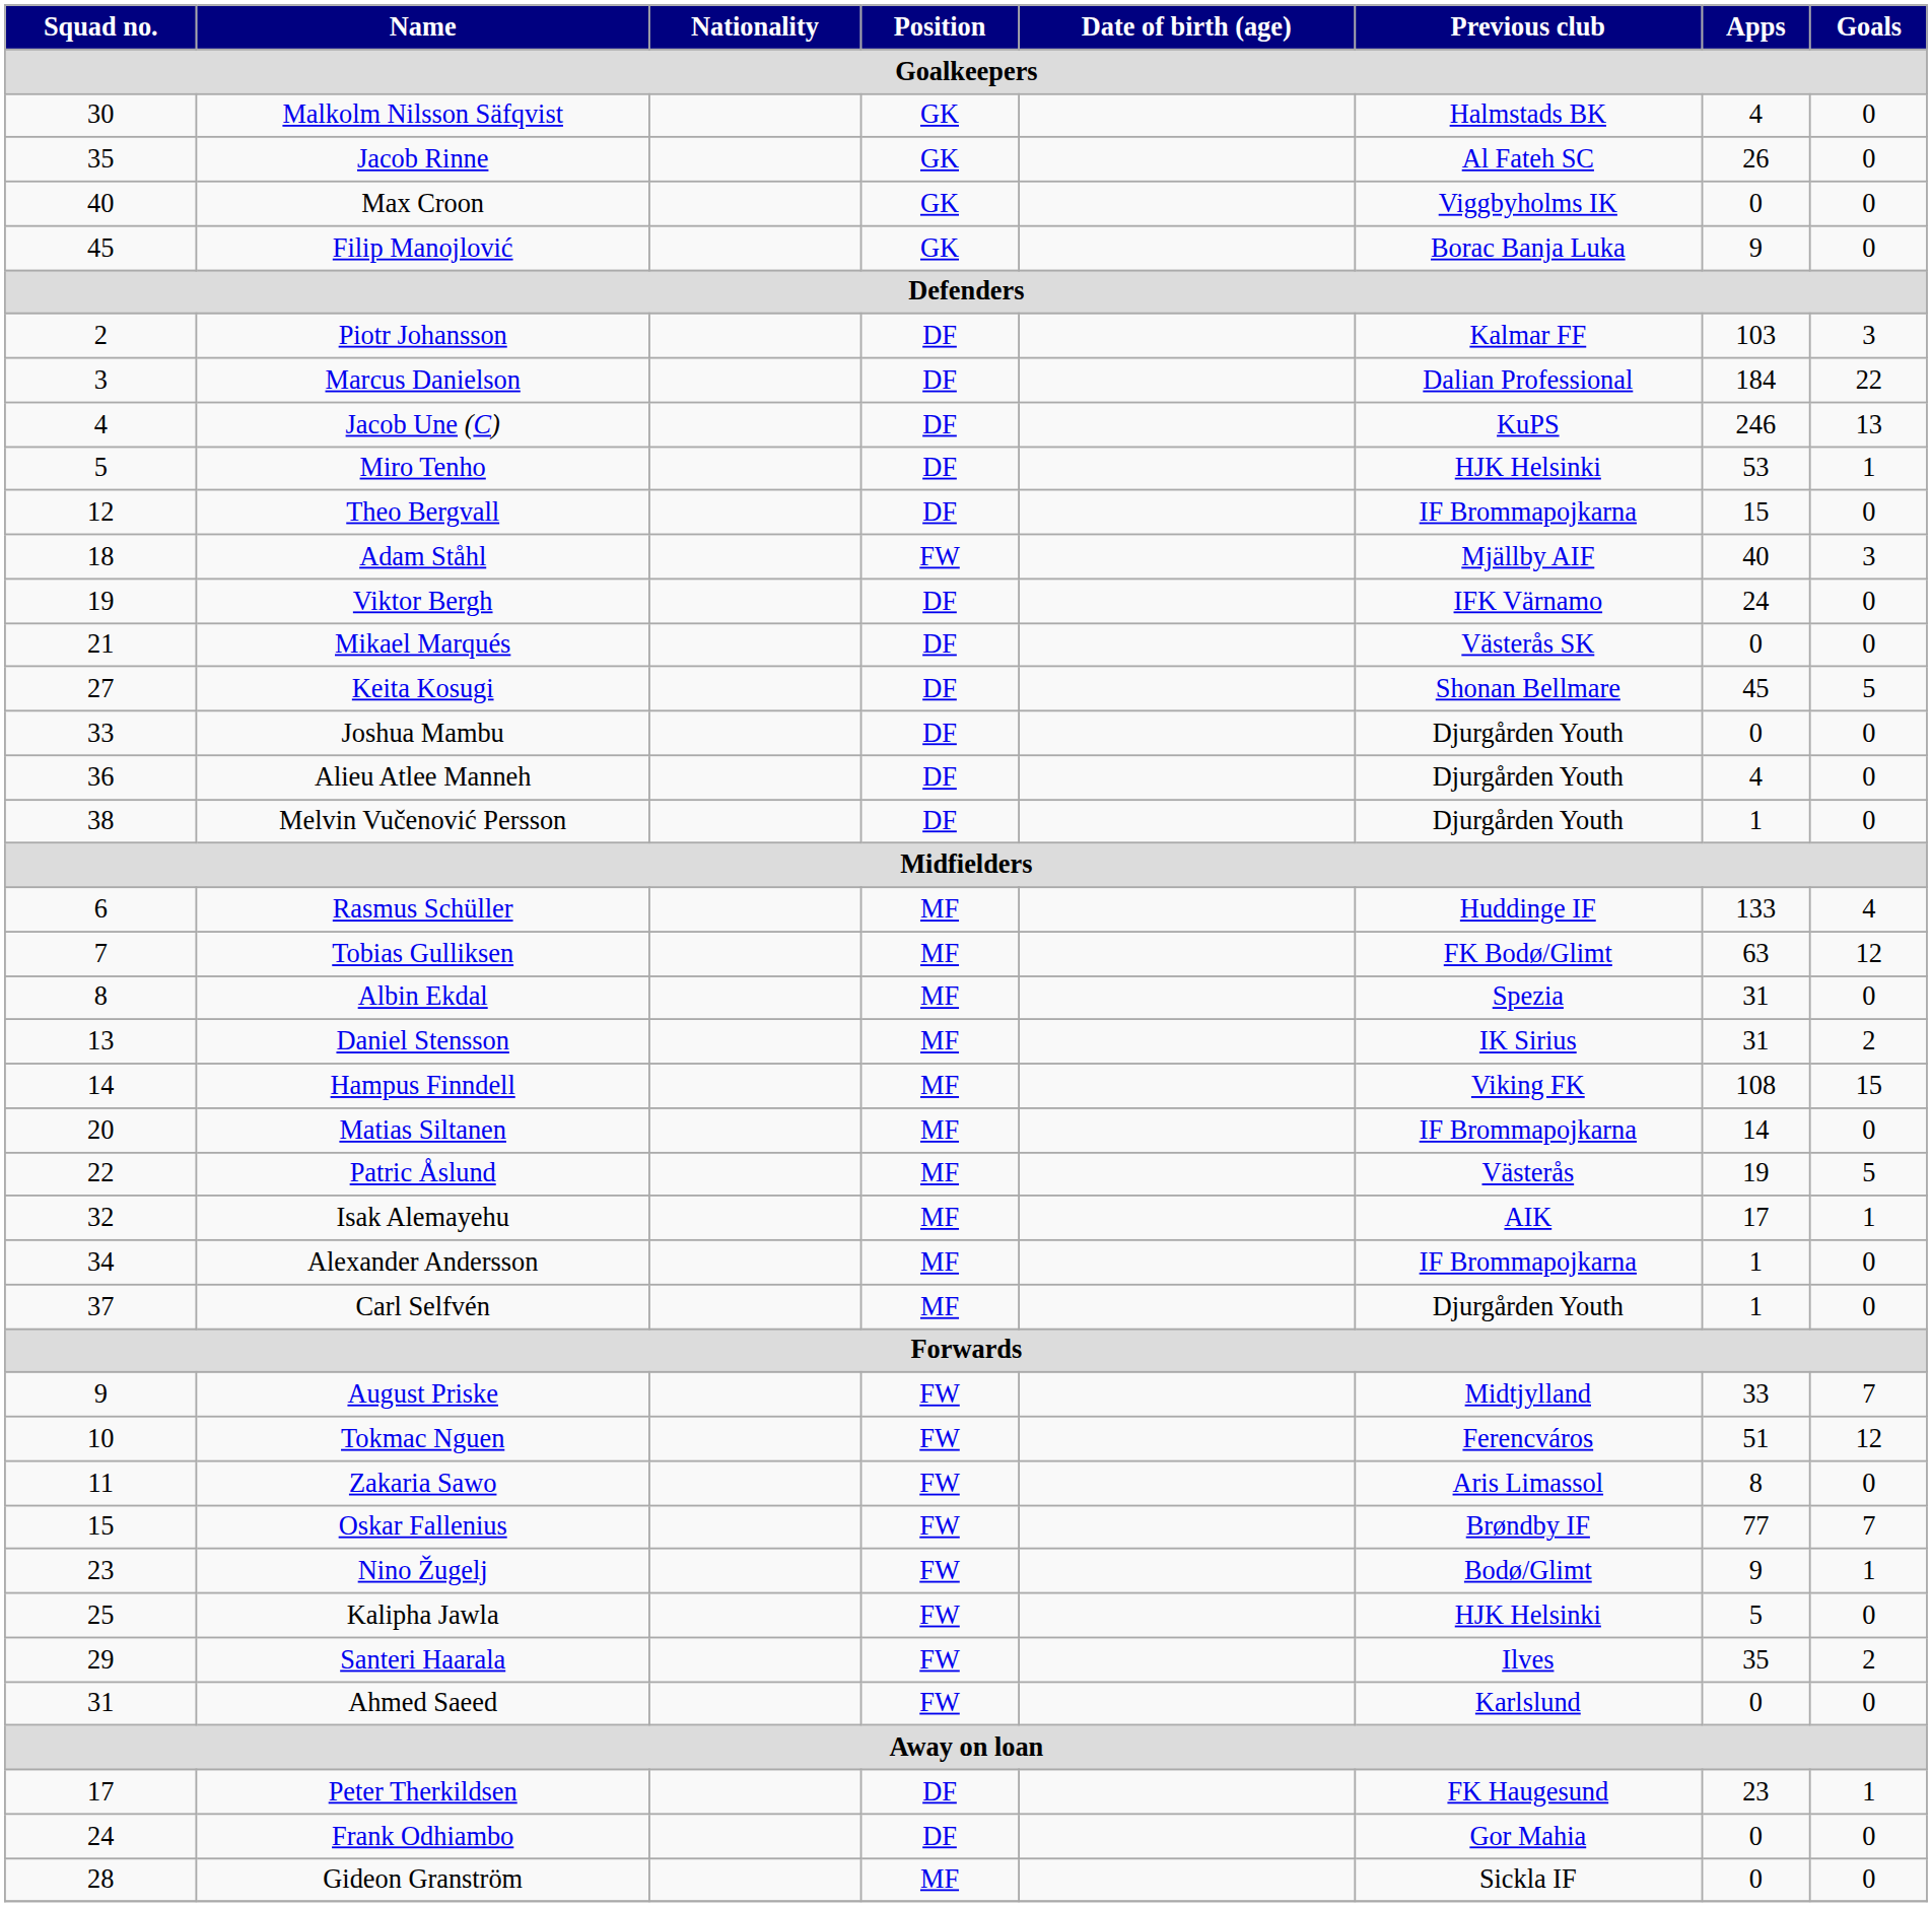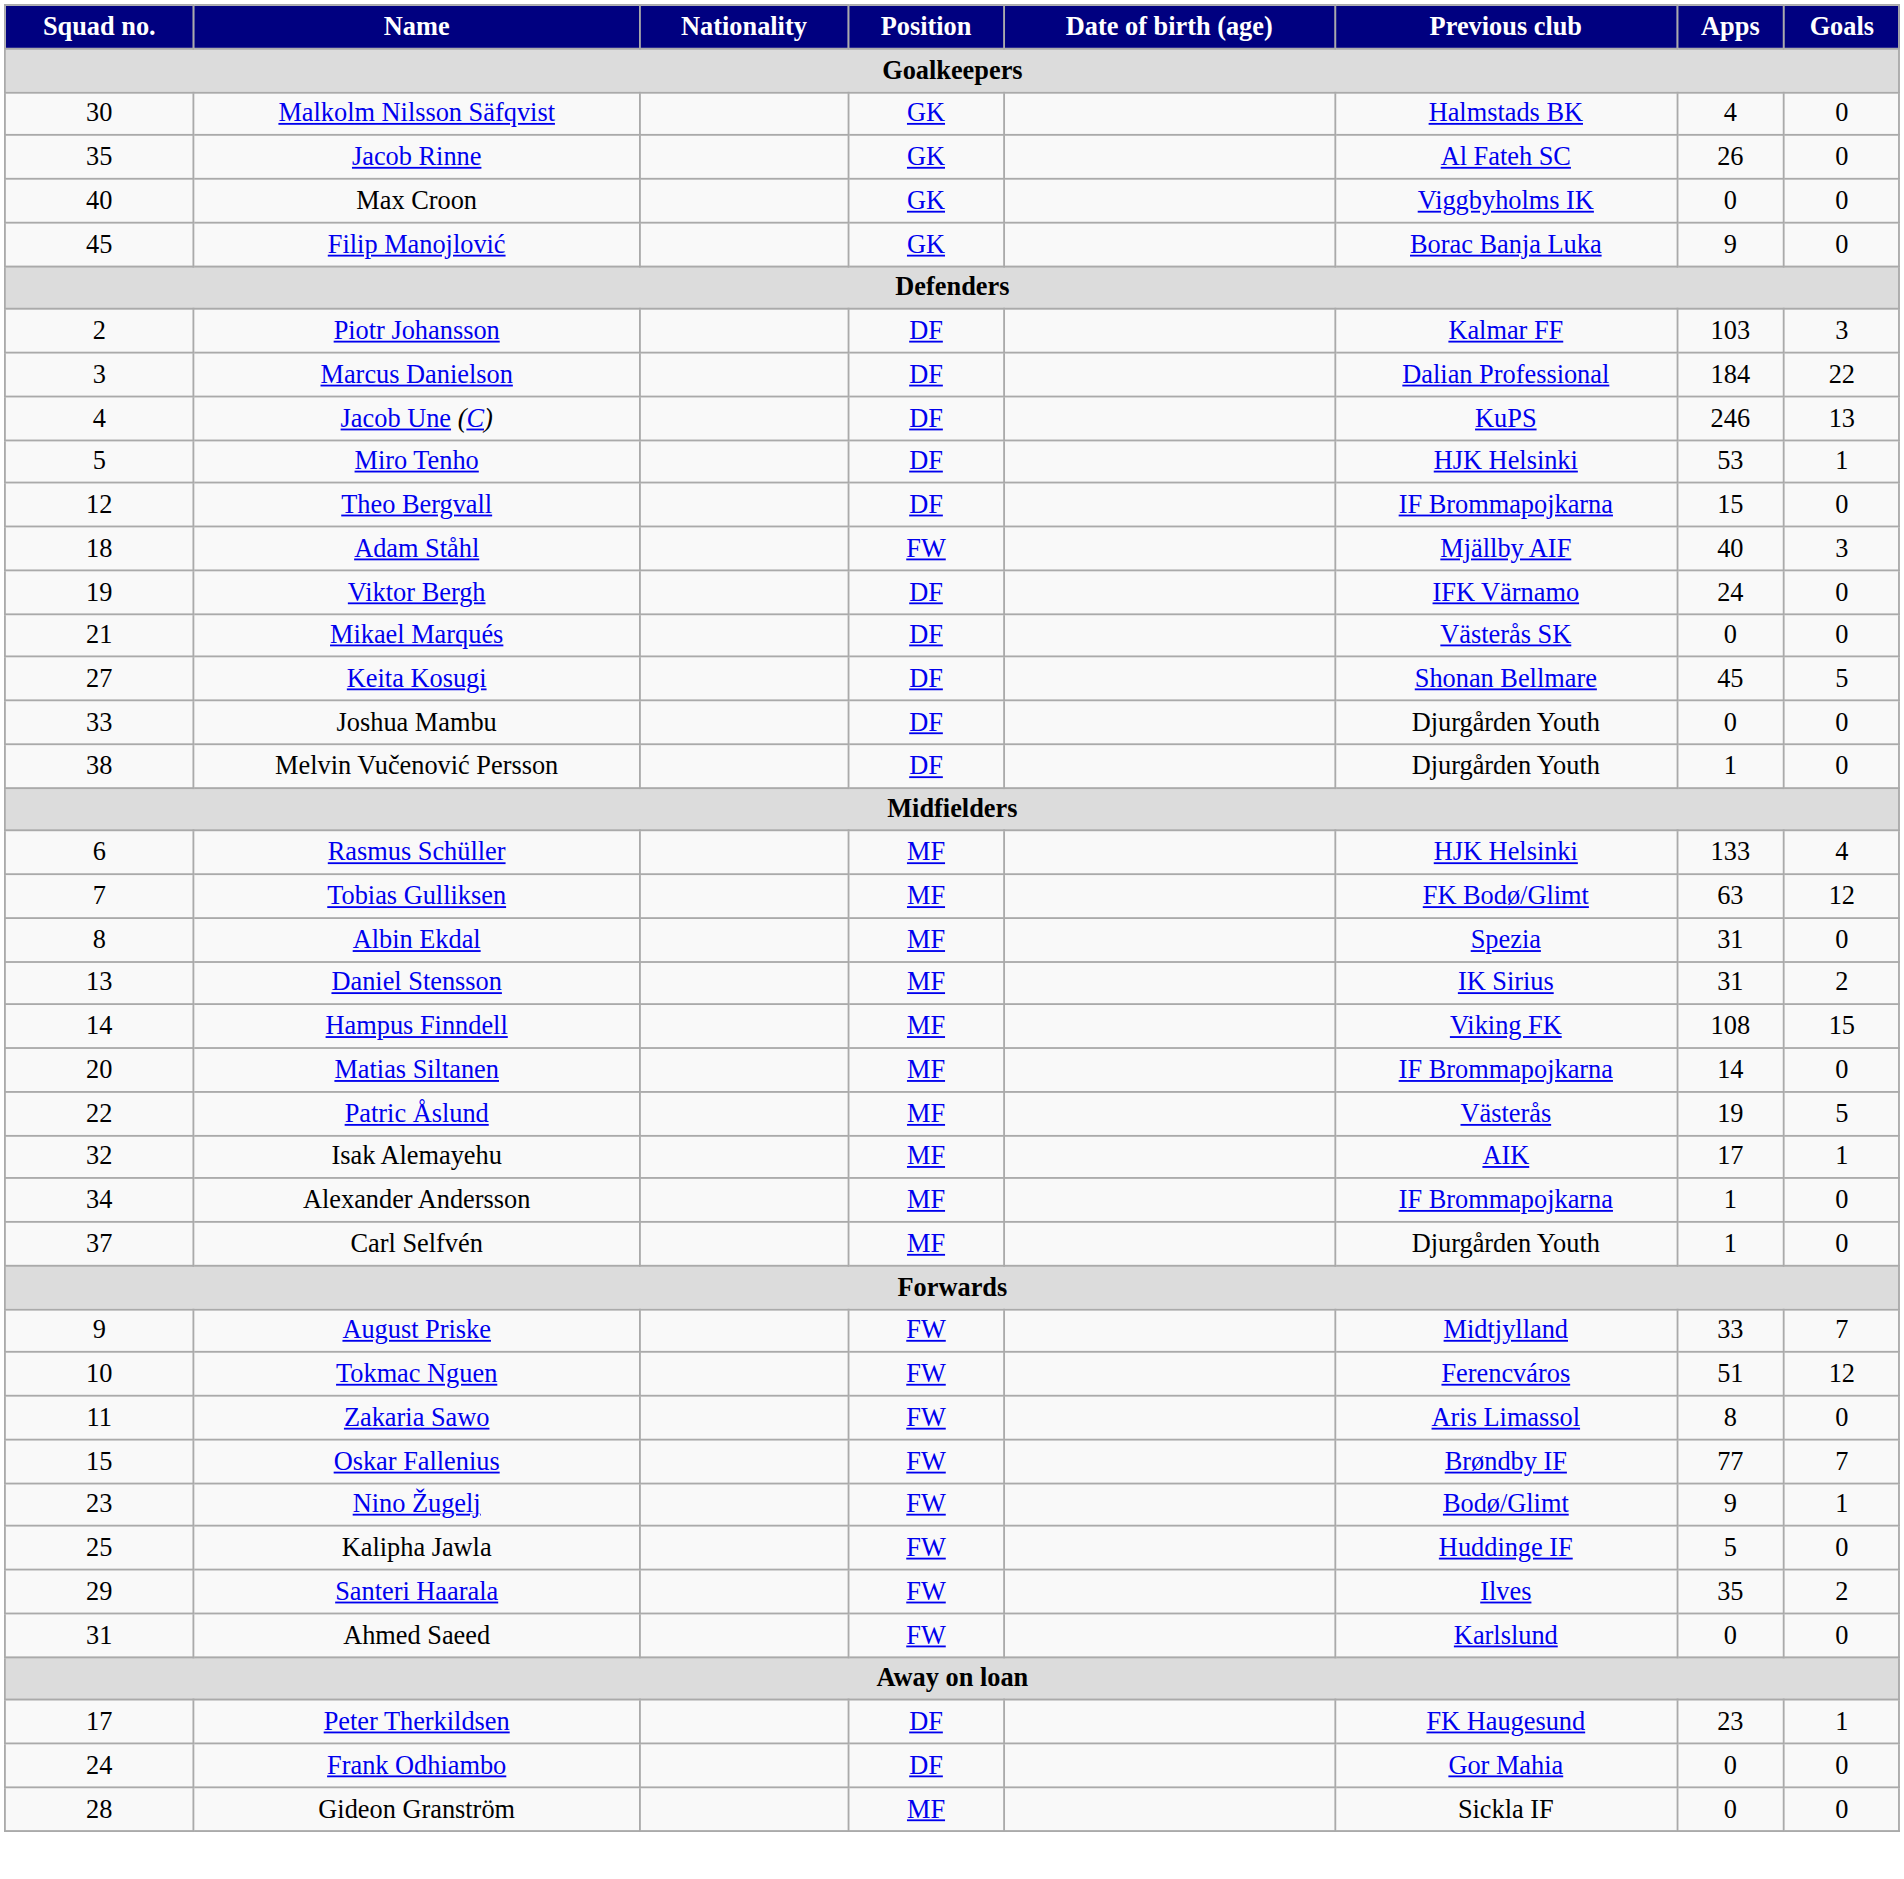 <table class="wikitable" style="text-align:center; font-size:90%; width:82%;">
 <tr>
 <th style="background:#000080; color:white; text-align:center;">Squad no.</th>
 <th style="background:#000080; color:white; text-align:center;">Name</th>
 <th style="background:#000080; color:white; text-align:center;">Nationality</th>
 <th style="background:#000080; color:white; text-align:center;">Position</th>
 <th style="background:#000080; color:white; text-align:center;">Date of birth (age)</th>
 <th style="background:#000080; color:white; text-align:center;">Previous club</th>
 <th style="background:#000080; color:white; text-align:center;">Apps</th>
 <th style="background:#000080; color:white; text-align:center;">Goals</th>
 </tr>
 <tr>
 <th colspan="8" style="background:#dcdcdc; text-align:center;">Goalkeepers</th>
 </tr>
 <tr>
 <td>30</td>
 <td><a href='#'>Malkolm Nilsson Säfqvist</a></td>
 <td></td>
 <td><a href='#'>GK</a></td>
 <td></td>
 <td> <a href='#'>Halmstads BK</a></td>
 <td>4</td>
 <td>0</td>
 </tr>
 <tr>
 <td>35</td>
 <td><a href='#'>Jacob Rinne</a></td>
 <td></td>
 <td><a href='#'>GK</a></td>
 <td></td>
 <td> <a href='#'>Al Fateh SC</a></td>
 <td>26</td>
 <td>0</td>
 </tr>
 <tr>
 <td>40</td>
 <td>Max Croon</td>
 <td></td>
 <td><a href='#'>GK</a></td>
 <td></td>
 <td> <a href='#'>Viggbyholms IK</a></td>
 <td>0</td>
 <td>0</td>
 </tr>
 <tr>
 <td>45</td>
 <td><a href='#'>Filip Manojlović</a></td>
 <td></td>
 <td><a href='#'>GK</a></td>
 <td></td>
 <td> <a href='#'>Borac Banja Luka</a></td>
 <td>9</td>
 <td>0</td>
 </tr>
 <tr>
 <th colspan="8" style="background:#dcdcdc; text-align:center;">Defenders</th>
 </tr>
 <tr>
 <td>2</td>
 <td><a href='#'>Piotr Johansson</a></td>
 <td></td>
 <td><a href='#'>DF</a></td>
 <td></td>
 <td> <a href='#'>Kalmar FF</a></td>
 <td>103</td>
 <td>3</td>
 </tr>
 <tr>
 <td>3</td>
 <td><a href='#'>Marcus Danielson</a></td>
 <td></td>
 <td><a href='#'>DF</a></td>
 <td></td>
 <td> <a href='#'>Dalian Professional</a></td>
 <td>184</td>
 <td>22</td>
 </tr>
 <tr>
 <td>4</td>
 <td><a href='#'>Jacob Une</a> <em>(<a href='#'>C</a>)</em></td>
 <td></td>
 <td><a href='#'>DF</a></td>
 <td></td>
 <td> <a href='#'>KuPS</a></td>
 <td>246</td>
 <td>13</td>
 </tr>
 <tr>
 <td>5</td>
 <td><a href='#'>Miro Tenho</a></td>
 <td></td>
 <td><a href='#'>DF</a></td>
 <td></td>
 <td> <a href='#'>HJK Helsinki</a></td>
 <td>53</td>
 <td>1</td>
 </tr>
 <tr>
 <td>12</td>
 <td><a href='#'>Theo Bergvall</a></td>
 <td></td>
 <td><a href='#'>DF</a></td>
 <td></td>
 <td> <a href='#'>IF Brommapojkarna</a></td>
 <td>15</td>
 <td>0</td>
 </tr>
 <tr>
 <td>18</td>
 <td><a href='#'>Adam Ståhl</a></td>
 <td></td>
 <td><a href='#'>FW</a></td>
 <td></td>
 <td> <a href='#'>Mjällby AIF</a></td>
 <td>40</td>
 <td>3</td>
 </tr>
 <tr>
 <td>19</td>
 <td><a href='#'>Viktor Bergh</a></td>
 <td></td>
 <td><a href='#'>DF</a></td>
 <td></td>
 <td> <a href='#'>IFK Värnamo</a></td>
 <td>24</td>
 <td>0</td>
 </tr>
 <tr>
 <td>21</td>
 <td><a href='#'>Mikael Marqués</a></td>
 <td></td>
 <td><a href='#'>DF</a></td>
 <td></td>
 <td> <a href='#'>Västerås SK</a></td>
 <td>0</td>
 <td>0</td>
 </tr>
 <tr>
 <td>27</td>
 <td><a href='#'>Keita Kosugi</a></td>
 <td></td>
 <td><a href='#'>DF</a></td>
 <td></td>
 <td> <a href='#'>Shonan Bellmare</a></td>
 <td>45</td>
 <td>5</td>
 </tr>
 <tr>
 <td>33</td>
 <td>Joshua Mambu</td>
 <td></td>
 <td><a href='#'>DF</a></td>
 <td></td>
 <td> Djurgården Youth</td>
 <td>0</td>
 <td>0</td>
 </tr>
 <tr>
-<td>36</td>
-<td>Alieu Atlee Manneh</td>
-<td></td>
-<td><a href='#'>DF</a></td>
-<td></td>
-<td> Djurgården Youth</td>
-<td>4</td>
-<td>0</td>
-</tr>
-<tr>
 <td>38</td>
 <td>Melvin Vučenović Persson</td>
 <td></td>
 <td><a href='#'>DF</a></td>
 <td></td>
 <td> Djurgården Youth</td>
 <td>1</td>
 <td>0</td>
 </tr>
 <tr>
 <th colspan="8" style="background:#dcdcdc; text-align:center;">Midfielders</th>
 </tr>
 <tr>
 <td>6</td>
 <td><a href='#'>Rasmus Schüller</a></td>
 <td></td>
 <td><a href='#'>MF</a></td>
 <td></td>
-<td> <a href='#'>Huddinge IF</a></td>
+<td> <a href='#'>HJK Helsinki</a></td>
 <td>133</td>
 <td>4</td>
 </tr>
 <tr>
 <td>7</td>
 <td><a href='#'>Tobias Gulliksen</a></td>
 <td></td>
 <td><a href='#'>MF</a></td>
 <td></td>
 <td> <a href='#'>FK Bodø/Glimt</a></td>
 <td>63</td>
 <td>12</td>
 </tr>
 <tr>
 <td>8</td>
 <td><a href='#'>Albin Ekdal</a></td>
 <td></td>
 <td><a href='#'>MF</a></td>
 <td></td>
 <td> <a href='#'>Spezia</a></td>
 <td>31</td>
 <td>0</td>
 </tr>
 <tr>
 <td>13</td>
 <td><a href='#'>Daniel Stensson</a></td>
 <td></td>
 <td><a href='#'>MF</a></td>
 <td></td>
 <td> <a href='#'>IK Sirius</a></td>
 <td>31</td>
 <td>2</td>
 </tr>
 <tr>
 <td>14</td>
 <td><a href='#'>Hampus Finndell</a></td>
 <td></td>
 <td><a href='#'>MF</a></td>
 <td></td>
 <td> <a href='#'>Viking FK</a></td>
 <td>108</td>
 <td>15</td>
 </tr>
 <tr>
 <td>20</td>
 <td><a href='#'>Matias Siltanen</a></td>
 <td></td>
 <td><a href='#'>MF</a></td>
 <td></td>
 <td> <a href='#'>IF Brommapojkarna</a></td>
 <td>14</td>
 <td>0</td>
 </tr>
 <tr>
 <td>22</td>
 <td><a href='#'>Patric Åslund</a></td>
 <td></td>
 <td><a href='#'>MF</a></td>
 <td></td>
 <td> <a href='#'>Västerås</a></td>
 <td>19</td>
 <td>5</td>
 </tr>
 <tr>
 <td>32</td>
 <td>Isak Alemayehu</td>
 <td></td>
 <td><a href='#'>MF</a></td>
 <td></td>
 <td> <a href='#'>AIK</a></td>
 <td>17</td>
 <td>1</td>
 </tr>
 <tr>
 <td>34</td>
 <td>Alexander Andersson</td>
 <td></td>
 <td><a href='#'>MF</a></td>
 <td></td>
 <td> <a href='#'>IF Brommapojkarna</a></td>
 <td>1</td>
 <td>0</td>
 </tr>
 <tr>
 <td>37</td>
 <td>Carl Selfvén</td>
 <td></td>
 <td><a href='#'>MF</a></td>
 <td></td>
 <td> Djurgården Youth</td>
 <td>1</td>
 <td>0</td>
 </tr>
 <tr>
 <th colspan="8" style="background:#dcdcdc; text-align:center;">Forwards</th>
 </tr>
 <tr>
 <td>9</td>
 <td><a href='#'>August Priske</a></td>
 <td></td>
 <td><a href='#'>FW</a></td>
 <td></td>
 <td> <a href='#'>Midtjylland</a></td>
 <td>33</td>
 <td>7</td>
 </tr>
 <tr>
 <td>10</td>
 <td><a href='#'>Tokmac Nguen</a></td>
 <td></td>
 <td><a href='#'>FW</a></td>
 <td></td>
 <td> <a href='#'>Ferencváros</a></td>
 <td>51</td>
 <td>12</td>
 </tr>
 <tr>
 <td>11</td>
 <td><a href='#'>Zakaria Sawo</a></td>
 <td></td>
 <td><a href='#'>FW</a></td>
 <td></td>
 <td> <a href='#'>Aris Limassol</a></td>
 <td>8</td>
 <td>0</td>
 </tr>
 <tr>
 <td>15</td>
 <td><a href='#'>Oskar Fallenius</a></td>
 <td></td>
 <td><a href='#'>FW</a></td>
 <td></td>
 <td> <a href='#'>Brøndby IF</a></td>
 <td>77</td>
 <td>7</td>
 </tr>
 <tr>
 <td>23</td>
 <td><a href='#'>Nino Žugelj</a></td>
 <td></td>
 <td><a href='#'>FW</a></td>
 <td></td>
 <td> <a href='#'>Bodø/Glimt</a></td>
 <td>9</td>
 <td>1</td>
 </tr>
 <tr>
 <td>25</td>
 <td>Kalipha Jawla</td>
 <td></td>
 <td><a href='#'>FW</a></td>
 <td></td>
-<td> <a href='#'>HJK Helsinki</a></td>
+<td> <a href='#'>Huddinge IF</a></td>
 <td>5</td>
 <td>0</td>
 </tr>
 <tr>
 <td>29</td>
 <td><a href='#'>Santeri Haarala</a></td>
 <td></td>
 <td><a href='#'>FW</a></td>
 <td></td>
 <td> <a href='#'>Ilves</a></td>
 <td>35</td>
 <td>2</td>
 </tr>
 <tr>
 <td>31</td>
 <td>Ahmed Saeed</td>
 <td></td>
 <td><a href='#'>FW</a></td>
 <td></td>
 <td> <a href='#'>Karlslund</a></td>
 <td>0</td>
 <td>0</td>
 </tr>
 <tr>
 <th colspan="8" style="background:#dcdcdc; text-align:center;">Away on loan</th>
 </tr>
 <tr>
 <td>17</td>
 <td><a href='#'>Peter Therkildsen</a></td>
 <td></td>
 <td><a href='#'>DF</a></td>
 <td></td>
 <td> <a href='#'>FK Haugesund</a></td>
 <td>23</td>
 <td>1</td>
 </tr>
 <tr>
 <td>24</td>
 <td><a href='#'>Frank Odhiambo</a></td>
 <td></td>
 <td><a href='#'>DF</a></td>
 <td></td>
 <td> <a href='#'>Gor Mahia</a></td>
 <td>0</td>
 <td>0</td>
 </tr>
 <tr>
 <td>28</td>
 <td>Gideon Granström</td>
 <td></td>
 <td><a href='#'>MF</a></td>
 <td></td>
 <td> Sickla IF</td>
 <td>0</td>
 <td>0</td>
 </tr>
 <tr>
 </tr>
 </table>
